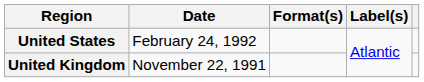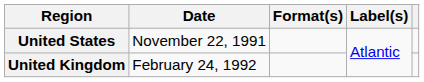 <table class="wikitable plainrowheaders">
 <tr>
 <th scope="col">Region</th>
 <th scope="col">Date</th>
 <th scope="col">Format(s)</th>
 <th scope="col">Label(s)</th>
 <th scope="col"></th>
 </tr>
 <tr>
 <th scope="row">United States</th>
-<td>February 24, 1992</td>
+<td>November 22, 1991</td>
 <td></td>
 <td rowspan="2"><a href='#'>Atlantic</a></td>
 <td></td>
 </tr>
 <tr>
 <th scope="row">United Kingdom</th>
-<td>November 22, 1991</td>
+<td>February 24, 1992</td>
 <td></td>
 <td></td>
 </tr>
 </table>
